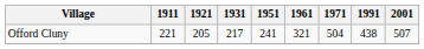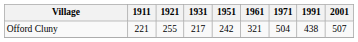 <table class="wikitable" style="text-align:center;font-size: 9pt">
 <tr>
 <th width="150">Village<br></th>
 <th width="30">1911<br></th>
 <th width="30">1921<br></th>
 <th width="30">1931<br></th>
 <th width="30">1951<br></th>
 <th width="30">1961<br></th>
 <th width="30">1971<br></th>
 <th width="30">1991<br></th>
 <th width="30">2001<br></th>
 </tr>
 <tr>
 <td align=left>Offord Cluny</td>
 <td align="center">221</td>
-<td align="center">205</td>
+<td align="center">255</td>
 <td align="center">217</td>
-<td align="center">241</td>
+<td align="center">242</td>
 <td align="center">321</td>
 <td align="center">504</td>
 <td align="center">438</td>
 <td align="center">507</td>
 </tr>
 <tr>
 </tr>
 </table>
